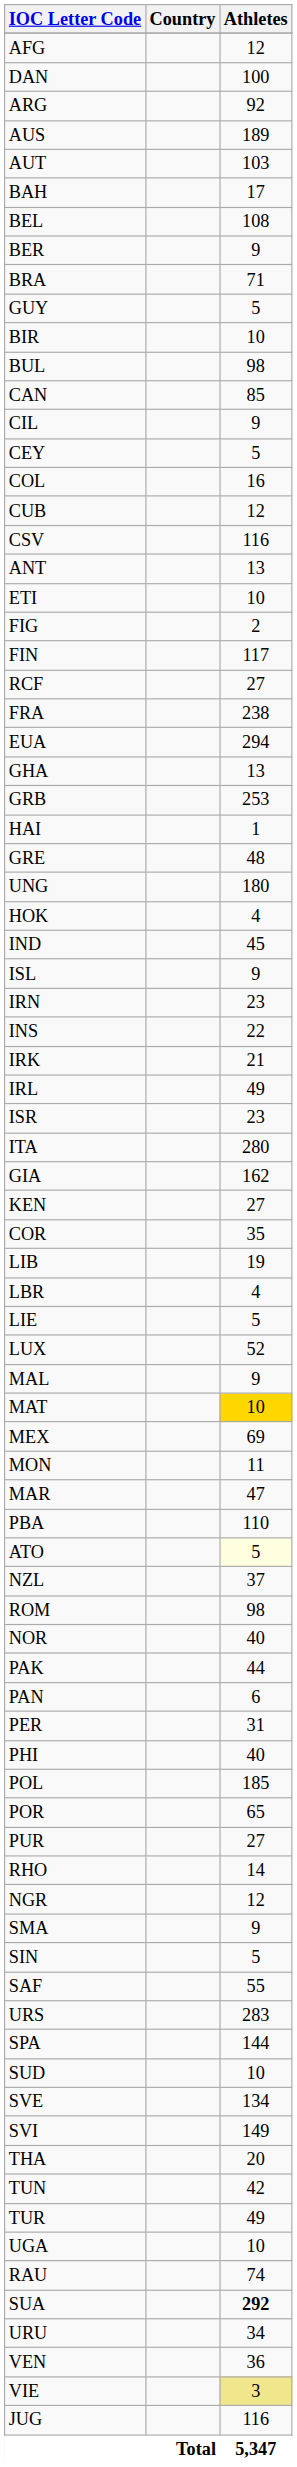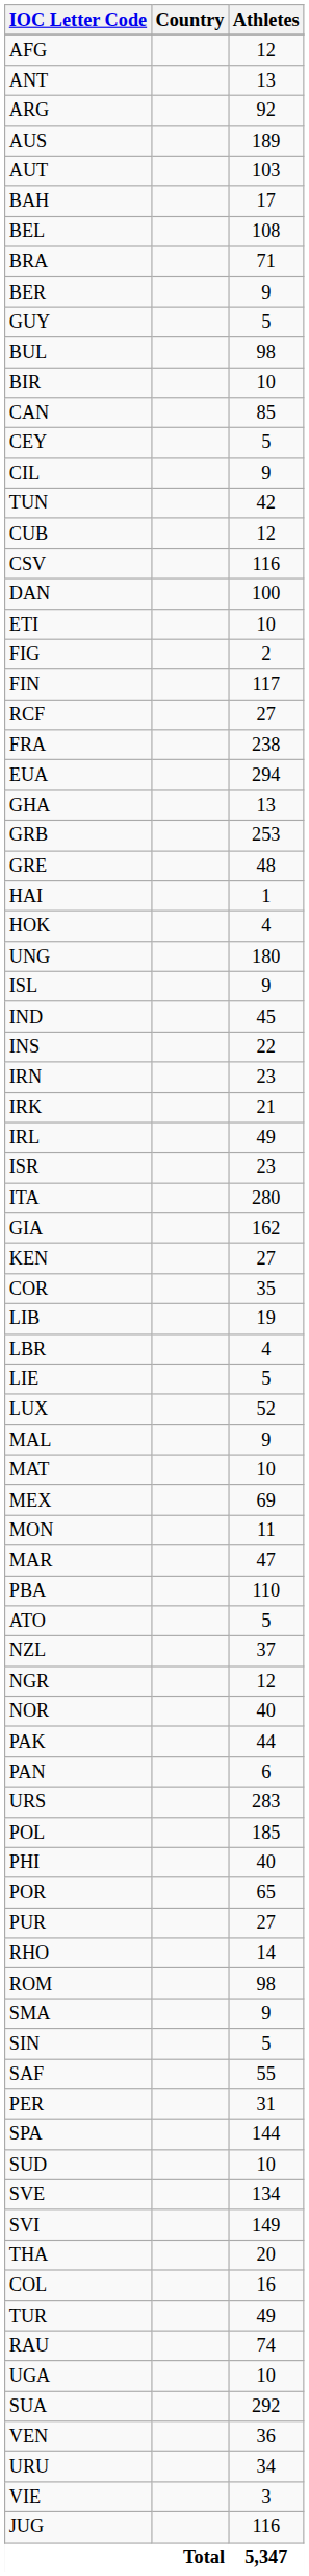 <table class="wikitable collapsible collapsed sortable" style="border:0;">
 <tr>
 <th><a href='#'>IOC Letter Code</a></th>
 <th>Country</th>
 <th>Athletes</th>
 </tr>
 <tr>
 </tr>
 <tr>
 <td>AFG</td>
 <td></td>
 <td align=center>12</td>
 </tr>
 <tr>
-<td>DAN</td>
+<td>ANT</td>
 <td></td>
-<td align=center>100</td>
+<td align=center>13</td>
 </tr>
 <tr>
 <td>ARG</td>
 <td></td>
 <td align=center>92</td>
 </tr>
 <tr>
 <td>AUS</td>
 <td></td>
 <td align=center>189</td>
 </tr>
 <tr>
 <td>AUT</td>
 <td></td>
 <td align=center>103</td>
 </tr>
 <tr>
 <td>BAH</td>
 <td></td>
 <td align=center>17</td>
 </tr>
 <tr>
 <td>BEL</td>
 <td></td>
 <td align=center>108</td>
 </tr>
 <tr>
+<td>BRA</td>
+<td></td>
+<td align=center>71</td>
+</tr>
+<tr>
 <td>BER</td>
 <td></td>
 <td align=center>9</td>
-</tr>
-<tr>
-<td>BRA</td>
-<td></td>
-<td align=center>71</td>
 </tr>
 <tr>
 <td>GUY</td>
 <td></td>
 <td align=center>5</td>
 </tr>
 <tr>
+<td>BUL</td>
+<td></td>
+<td align=center>98</td>
+</tr>
+<tr>
 <td>BIR</td>
 <td></td>
 <td align=center>10</td>
-</tr>
-<tr>
-<td>BUL</td>
-<td></td>
-<td align=center>98</td>
 </tr>
 <tr>
 <td>CAN</td>
 <td></td>
 <td align=center>85</td>
 </tr>
 <tr>
+<td>CEY</td>
+<td></td>
+<td align=center>5</td>
+</tr>
+<tr>
 <td>CIL</td>
 <td></td>
 <td align=center>9</td>
 </tr>
 <tr>
-<td>CEY</td>
+<td>TUN</td>
 <td></td>
-<td align=center>5</td>
-</tr>
-<tr>
-<td>COL</td>
-<td></td>
-<td align=center>16</td>
+<td align=center>42</td>
 </tr>
 <tr>
 <td>CUB</td>
 <td></td>
 <td align=center>12</td>
 </tr>
 <tr>
 <td>CSV</td>
 <td></td>
 <td align=center>116</td>
 </tr>
 <tr>
-<td>ANT</td>
+<td>DAN</td>
 <td></td>
-<td align=center>13</td>
+<td align=center>100</td>
 </tr>
 <tr>
 <td>ETI</td>
 <td></td>
 <td align=center>10</td>
 </tr>
 <tr>
 <td>FIG</td>
 <td></td>
 <td align=center>2</td>
 </tr>
 <tr>
 <td>FIN</td>
 <td></td>
 <td align=center>117</td>
 </tr>
 <tr>
 <td>RCF</td>
 <td></td>
 <td align=center>27</td>
 </tr>
 <tr>
 <td>FRA</td>
 <td></td>
 <td align=center>238</td>
 </tr>
 <tr>
 <td>EUA</td>
 <td></td>
 <td align=center>294</td>
 </tr>
 <tr>
 <td>GHA</td>
 <td></td>
 <td align=center>13</td>
 </tr>
 <tr>
 <td>GRB</td>
 <td></td>
 <td align=center>253</td>
 </tr>
 <tr>
+<td>GRE</td>
+<td></td>
+<td align=center>48</td>
+</tr>
+<tr>
 <td>HAI</td>
 <td></td>
 <td align=center>1</td>
 </tr>
 <tr>
-<td>GRE</td>
+<td>HOK</td>
 <td></td>
-<td align=center>48</td>
+<td align=center>4</td>
 </tr>
 <tr>
 <td>UNG</td>
 <td></td>
 <td align=center>180</td>
 </tr>
 <tr>
-<td>HOK</td>
+<td>ISL</td>
 <td></td>
-<td align=center>4</td>
+<td align=center>9</td>
 </tr>
 <tr>
 <td>IND</td>
 <td></td>
 <td align=center>45</td>
 </tr>
 <tr>
-<td>ISL</td>
+<td>INS</td>
 <td></td>
-<td align=center>9</td>
+<td align=center>22</td>
 </tr>
 <tr>
 <td>IRN</td>
 <td></td>
 <td align=center>23</td>
-</tr>
-<tr>
-<td>INS</td>
-<td></td>
-<td align=center>22</td>
 </tr>
 <tr>
 <td>IRK</td>
 <td></td>
 <td align=center>21</td>
 </tr>
 <tr>
 <td>IRL</td>
 <td></td>
 <td align=center>49</td>
 </tr>
 <tr>
 <td>ISR</td>
 <td></td>
 <td align=center>23</td>
 </tr>
 <tr>
 <td>ITA</td>
 <td></td>
 <td align=center>280</td>
 </tr>
 <tr>
 <td>GIA</td>
 <td></td>
 <td align=center>162</td>
 </tr>
 <tr>
 <td>KEN</td>
 <td></td>
 <td align=center>27</td>
 </tr>
 <tr>
 <td>COR</td>
 <td></td>
 <td align=center>35</td>
 </tr>
 <tr>
 <td>LIB</td>
 <td></td>
 <td align=center>19</td>
 </tr>
 <tr>
 <td>LBR</td>
 <td></td>
 <td align=center>4</td>
 </tr>
 <tr>
 <td>LIE</td>
 <td></td>
 <td align=center>5</td>
 </tr>
 <tr>
 <td>LUX</td>
 <td></td>
 <td align=center>52</td>
 </tr>
 <tr>
 <td>MAL</td>
 <td></td>
 <td align=center>9</td>
 </tr>
 <tr>
 <td>MAT</td>
 <td></td>
-<td align=center style="background: gold;">10</td>
+<td align=center>10</td>
 </tr>
 <tr>
 <td>MEX</td>
 <td></td>
 <td align=center>69</td>
 </tr>
 <tr>
 <td>MON</td>
 <td></td>
 <td align=center>11</td>
 </tr>
 <tr>
 <td>MAR</td>
 <td></td>
 <td align=center>47</td>
 </tr>
 <tr>
 <td>PBA</td>
 <td></td>
 <td align=center>110</td>
 </tr>
 <tr>
 <td>ATO</td>
 <td></td>
-<td align=center style="background: lightyellow;">5</td>
+<td align=center>5</td>
 </tr>
 <tr>
 <td>NZL</td>
 <td></td>
 <td align=center>37</td>
 </tr>
 <tr>
-<td>ROM</td>
+<td>NGR</td>
 <td></td>
-<td align=center>98</td>
+<td align=center>12</td>
 </tr>
 <tr>
 <td>NOR</td>
 <td></td>
 <td align=center>40</td>
 </tr>
 <tr>
 <td>PAK</td>
 <td></td>
 <td align=center>44</td>
 </tr>
 <tr>
 <td>PAN</td>
 <td></td>
 <td align=center>6</td>
 </tr>
 <tr>
-<td>PER</td>
+<td>URS</td>
 <td></td>
-<td align=center>31</td>
+<td align=center>283</td>
+</tr>
+<tr>
+<td>POL</td>
+<td></td>
+<td align=center>185</td>
 </tr>
 <tr>
 <td>PHI</td>
 <td></td>
 <td align=center>40</td>
-</tr>
-<tr>
-<td>POL</td>
-<td></td>
-<td align=center>185</td>
 </tr>
 <tr>
 <td>POR</td>
 <td></td>
 <td align=center>65</td>
 </tr>
 <tr>
 <td>PUR</td>
 <td></td>
 <td align=center>27</td>
 </tr>
 <tr>
 <td>RHO</td>
 <td></td>
 <td align=center>14</td>
 </tr>
 <tr>
-<td>NGR</td>
+<td>ROM</td>
 <td></td>
-<td align=center>12</td>
+<td align=center>98</td>
 </tr>
 <tr>
 <td>SMA</td>
 <td></td>
 <td align=center>9</td>
 </tr>
 <tr>
 <td>SIN</td>
 <td></td>
 <td align=center>5</td>
 </tr>
 <tr>
 <td>SAF</td>
 <td></td>
 <td align=center>55</td>
 </tr>
 <tr>
-<td>URS</td>
+<td>PER</td>
 <td></td>
-<td align=center>283</td>
+<td align=center>31</td>
 </tr>
 <tr>
 <td>SPA</td>
 <td></td>
 <td align=center>144</td>
 </tr>
 <tr>
 <td>SUD</td>
 <td></td>
 <td align=center>10</td>
 </tr>
 <tr>
 <td>SVE</td>
 <td></td>
 <td align=center>134</td>
 </tr>
 <tr>
 <td>SVI</td>
 <td></td>
 <td align=center>149</td>
 </tr>
 <tr>
 <td>THA</td>
 <td></td>
 <td align=center>20</td>
 </tr>
 <tr>
-<td>TUN</td>
+<td>COL</td>
 <td></td>
-<td align=center>42</td>
+<td align=center>16</td>
 </tr>
 <tr>
 <td>TUR</td>
 <td></td>
 <td align=center>49</td>
 </tr>
 <tr>
+<td>RAU</td>
+<td></td>
+<td align=center>74</td>
+</tr>
+<tr>
 <td>UGA</td>
 <td></td>
 <td align=center>10</td>
 </tr>
 <tr>
-<td>RAU</td>
+<td>SUA</td>
 <td></td>
-<td align=center>74</td>
+<td align=center>292</td>
 </tr>
 <tr>
-<td>SUA</td>
+<td>VEN</td>
 <td></td>
-<td align=center><strong>292</strong></td>
+<td align=center>36</td>
 </tr>
 <tr>
 <td>URU</td>
 <td></td>
 <td align=center>34</td>
 </tr>
 <tr>
-<td>VEN</td>
-<td></td>
-<td align=center>36</td>
-</tr>
-<tr>
 <td>VIE</td>
 <td></td>
-<td align=center style="background: khaki;">3</td>
+<td align=center>3</td>
 </tr>
 <tr>
 <td>JUG</td>
 <td></td>
 <td align=center>116</td>
 </tr>
 <tr class="sortbottom">
 <td colspan=2; style="text-align:right; border:0px; background:#fff;"><strong>Total</strong></td>
 <td style="text-align:center; border:0px; background:#fff;"><strong>5,347</strong></td>
 </tr>
 <tr>
 </tr>
 </table>
